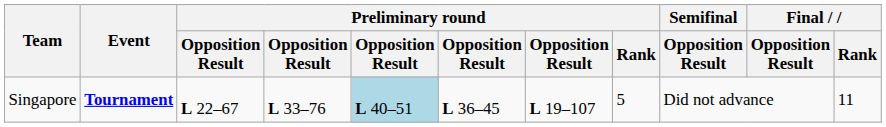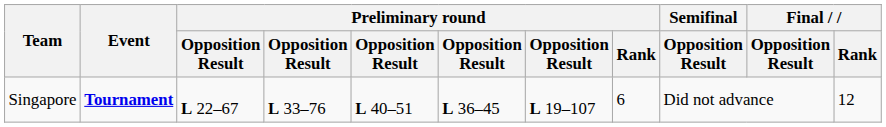 <table class="wikitable">
 <tr>
 <th rowspan="2">Team</th>
 <th rowspan="2">Event</th>
 <th colspan="6">Preliminary round</th>
 <th>Semifinal</th>
 <th colspan="2">Final /  / </th>
 </tr>
 <tr>
 <th>Opposition<br>Result</th>
 <th>Opposition<br>Result</th>
 <th>Opposition<br>Result</th>
 <th>Opposition<br>Result</th>
 <th>Opposition<br>Result</th>
 <th>Rank</th>
 <th>Opposition<br>Result</th>
 <th>Opposition<br>Result</th>
 <th>Rank</th>
 </tr>
 <tr>
 <td align="left">Singapore</td>
 <td align="left"><strong><a href='#'>Tournament</a></strong></td>
 <td><br><strong>L</strong> 22–67</td>
 <td><br><strong>L</strong> 33–76</td>
-<td style="background: lightblue;"><br><strong>L</strong> 40–51</td>
+<td><br><strong>L</strong> 40–51</td>
 <td><br><strong>L</strong> 36–45</td>
 <td><br><strong>L</strong> 19–107</td>
-<td>5</td>
+<td>6</td>
 <td colspan="2">Did not advance</td>
-<td>11</td>
+<td>12</td>
 </tr>
 </table>
